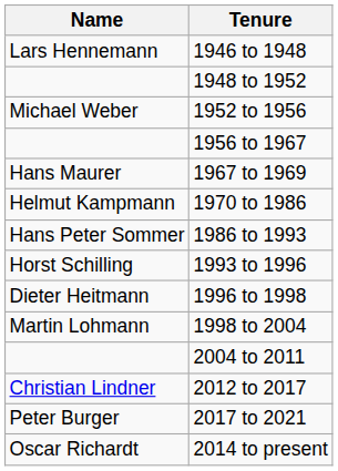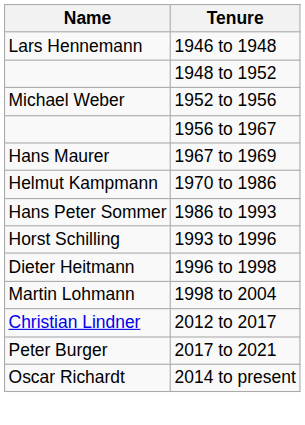 <table class="wikitable">
 <tr>
 <th>Name</th>
 <th>Tenure</th>
 </tr>
 <tr>
 <td>Lars Hennemann</td>
 <td>1946 to 1948</td>
 </tr>
 <tr>
 <td></td>
 <td>1948 to 1952</td>
 </tr>
 <tr>
 <td>Michael Weber</td>
 <td>1952 to 1956</td>
 </tr>
 <tr>
 <td></td>
 <td>1956 to 1967</td>
 </tr>
 <tr>
 <td>Hans Maurer</td>
 <td>1967 to 1969</td>
 </tr>
 <tr>
 <td>Helmut Kampmann</td>
 <td>1970 to 1986</td>
 </tr>
 <tr>
 <td>Hans Peter Sommer</td>
 <td>1986 to 1993</td>
 </tr>
 <tr>
 <td>Horst Schilling</td>
 <td>1993 to 1996</td>
 </tr>
 <tr>
 <td>Dieter Heitmann</td>
 <td>1996 to 1998</td>
 </tr>
 <tr>
 <td>Martin Lohmann</td>
 <td>1998 to 2004</td>
 </tr>
 <tr>
-<td></td>
-<td>2004 to 2011</td>
-</tr>
-<tr>
 <td><a href='#'>Christian Lindner</a></td>
 <td>2012 to 2017</td>
 </tr>
 <tr>
 <td>Peter Burger</td>
 <td>2017 to 2021</td>
 </tr>
 <tr>
 <td>Oscar Richardt</td>
 <td>2014 to present</td>
 </tr>
 </table>
